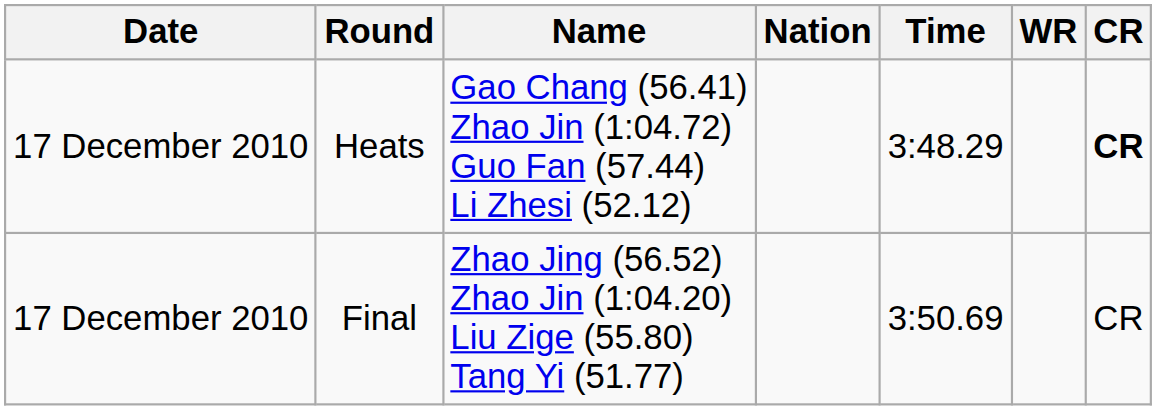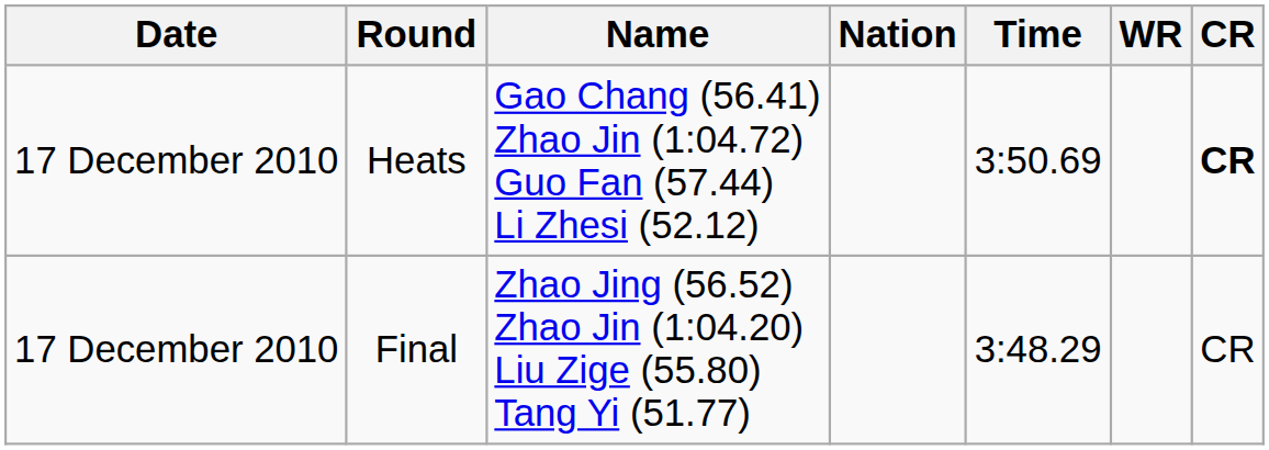 <table class="wikitable" style="text-align:center">
 <tr>
 <th>Date</th>
 <th>Round</th>
 <th>Name</th>
 <th>Nation</th>
 <th>Time</th>
 <th>WR</th>
 <th>CR</th>
 </tr>
 <tr>
 <td>17 December 2010</td>
 <td>Heats</td>
 <td align="left"><a href='#'>Gao Chang</a> (56.41)<br><a href='#'>Zhao Jin</a> (1:04.72)<br><a href='#'>Guo Fan</a> (57.44)<br><a href='#'>Li Zhesi</a> (52.12)</td>
 <td align="left"></td>
-<td>3:48.29</td>
+<td>3:50.69</td>
 <td></td>
 <td><strong>CR</strong></td>
 </tr>
 <tr>
 <td>17 December 2010</td>
 <td>Final</td>
 <td align="left"><a href='#'>Zhao Jing</a> (56.52)<br><a href='#'>Zhao Jin</a> (1:04.20)<br><a href='#'>Liu Zige</a> (55.80)<br><a href='#'>Tang Yi</a> (51.77)</td>
 <td align="left"></td>
-<td>3:50.69</td>
+<td>3:48.29</td>
 <td></td>
 <td>CR</td>
 </tr>
 </table>
